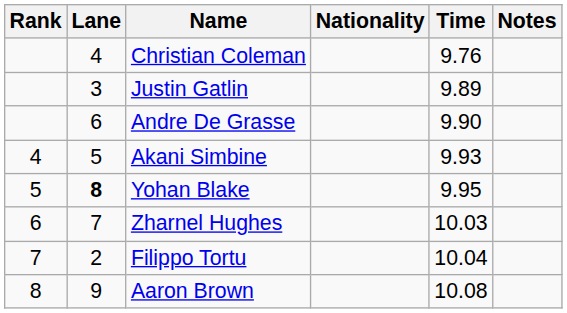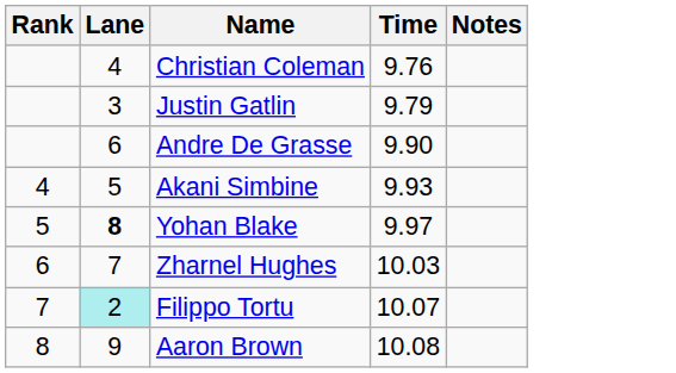 <table class="wikitable sortable" style="text-align:center">
 <tr>
 <th>Rank</th>
 <th>Lane</th>
 <th>Name</th>
-<th>Nationality</th>
 <th>Time</th>
 <th>Notes</th>
 </tr>
 <tr>
 <td></td>
 <td>4</td>
 <td align=left><a href='#'>Christian Coleman</a></td>
-<td align=left></td>
 <td>9.76</td>
 <td><strong></strong></td>
 </tr>
 <tr>
 <td></td>
 <td>3</td>
 <td align=left><a href='#'>Justin Gatlin</a></td>
-<td align=left></td>
-<td>9.89</td>
+<td>9.79</td>
 <td></td>
 </tr>
 <tr>
 <td></td>
 <td>6</td>
 <td align=left><a href='#'>Andre De Grasse</a></td>
-<td align=left></td>
 <td>9.90</td>
 <td></td>
 </tr>
 <tr>
 <td>4</td>
 <td>5</td>
 <td align=left><a href='#'>Akani Simbine</a></td>
-<td align=left></td>
 <td>9.93</td>
 <td></td>
 </tr>
 <tr>
 <td>5</td>
 <td><strong>8</strong></td>
 <td align=left><a href='#'>Yohan Blake</a></td>
-<td align=left></td>
-<td>9.95</td>
+<td>9.97</td>
 <td></td>
 </tr>
 <tr>
 <td>6</td>
 <td>7</td>
 <td align=left><a href='#'>Zharnel Hughes</a></td>
-<td align=left></td>
 <td>10.03</td>
 <td></td>
 </tr>
 <tr>
 <td>7</td>
-<td>2</td>
+<td style="background: paleturquoise;">2</td>
 <td align=left><a href='#'>Filippo Tortu</a></td>
-<td align=left></td>
-<td>10.04</td>
+<td>10.07</td>
 <td></td>
 </tr>
 <tr>
 <td>8</td>
 <td>9</td>
 <td align=left><a href='#'>Aaron Brown</a></td>
-<td align=left></td>
 <td>10.08</td>
 <td></td>
 </tr>
 </table>
